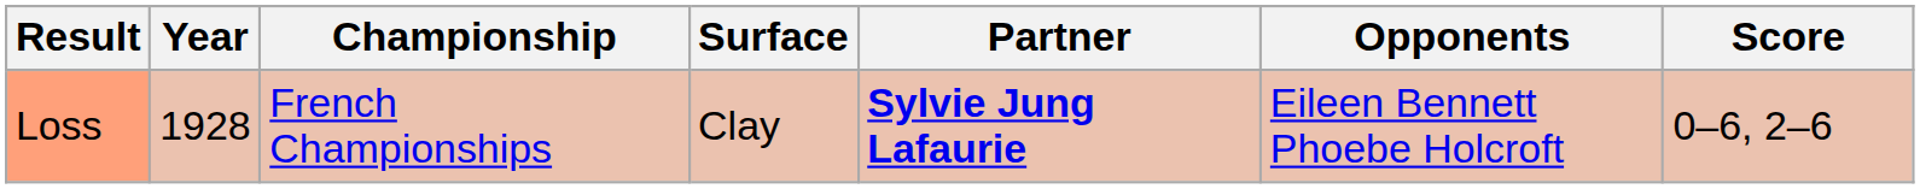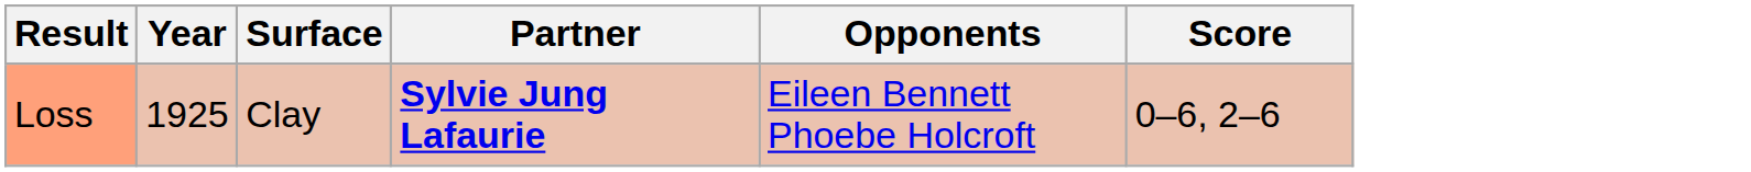 <table class="sortable wikitable">
 <tr>
 <th style="width:40px">Result</th>
 <th style="width:30px">Year</th>
-<th style="width:160px">Championship</th>
 <th style="width:50px">Surface</th>
 <th style="width:150px">Partner</th>
 <th style="width:150px">Opponents</th>
 <th style="width:90px" class="unsortable">Score</th>
 </tr>
 <tr style="background:#ebc2af;">
 <td style="background:#ffa07a;">Loss</td>
-<td>1928</td>
-<td><a href='#'>French Championships</a></td>
+<td>1925</td>
 <td>Clay</td>
 <td><strong> <a href='#'>Sylvie Jung Lafaurie</a></strong></td>
 <td> <a href='#'>Eileen Bennett</a> <br>  <a href='#'>Phoebe Holcroft</a></td>
 <td>0–6, 2–6</td>
 </tr>
 </table>
